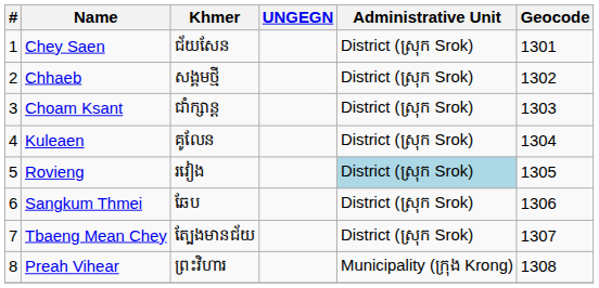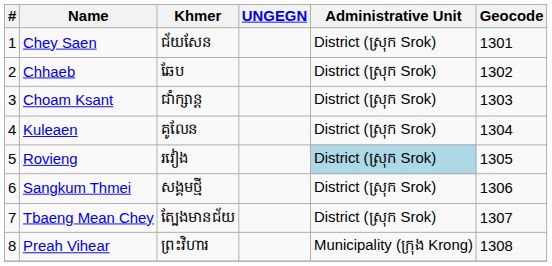 <table class="wikitable sortable">
 <tr>
 <th>#</th>
 <th>Name</th>
 <th>Khmer</th>
 <th><a href='#'>UNGEGN</a></th>
 <th>Administrative Unit</th>
 <th>Geocode</th>
 </tr>
 <tr>
 <td>1</td>
 <td><a href='#'>Chey Saen</a></td>
 <td>ជ័យសែន</td>
 <td></td>
 <td>District (ស្រុក Srok)</td>
 <td>1301</td>
 </tr>
 <tr>
 <td>2</td>
 <td><a href='#'>Chhaeb</a></td>
-<td>សង្គមថ្មី</td>
+<td>ឆែប</td>
 <td></td>
 <td>District (ស្រុក Srok)</td>
 <td>1302</td>
 </tr>
 <tr>
 <td>3</td>
 <td><a href='#'>Choam Ksant</a></td>
 <td>ជាំក្សាន្ដ</td>
 <td></td>
 <td>District (ស្រុក Srok)</td>
 <td>1303</td>
 </tr>
 <tr>
 <td>4</td>
 <td><a href='#'>Kuleaen</a></td>
 <td>គូលែន</td>
 <td></td>
 <td>District (ស្រុក Srok)</td>
 <td>1304</td>
 </tr>
 <tr>
 <td>5</td>
 <td><a href='#'>Rovieng</a></td>
 <td>រវៀង</td>
 <td></td>
 <td style="background: lightblue;">District (ស្រុក Srok)</td>
 <td>1305</td>
 </tr>
 <tr>
 <td>6</td>
 <td><a href='#'>Sangkum Thmei</a></td>
-<td>ឆែប</td>
+<td>សង្គមថ្មី</td>
 <td></td>
 <td>District (ស្រុក Srok)</td>
 <td>1306</td>
 </tr>
 <tr>
 <td>7</td>
 <td><a href='#'>Tbaeng Mean Chey</a></td>
 <td>ត្បែងមានជ័យ</td>
 <td></td>
 <td>District (ស្រុក Srok)</td>
 <td>1307</td>
 </tr>
 <tr>
 <td>8</td>
 <td><a href='#'>Preah Vihear</a></td>
 <td>ព្រះវិហារ</td>
 <td></td>
 <td>Municipality (ក្រុង Krong)</td>
 <td>1308</td>
 </tr>
 <tr>
 </tr>
 </table>
